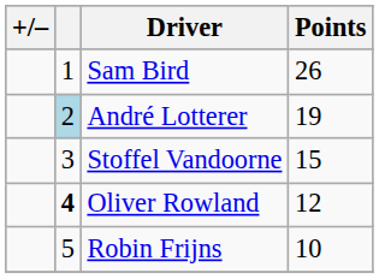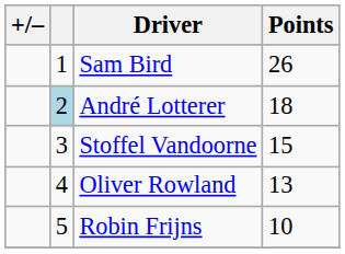 <table class="wikitable" style="font-size: 85%">
 <tr>
 <th scope="col">+/–</th>
 <th scope="col"></th>
 <th scope="col">Driver</th>
 <th scope="col">Points</th>
 </tr>
 <tr>
 <td align="left"></td>
 <td align="center">1</td>
 <td> <a href='#'>Sam Bird</a></td>
 <td align="left">26</td>
 </tr>
 <tr>
 <td align="left"></td>
 <td align="center" style="background: lightblue;">2</td>
 <td> <a href='#'>André Lotterer</a></td>
-<td align="left">19</td>
+<td align="left">18</td>
 </tr>
 <tr>
 <td align="left"></td>
 <td align="center">3</td>
 <td> <a href='#'>Stoffel Vandoorne</a></td>
 <td align="left">15</td>
 </tr>
 <tr>
 <td align="left"></td>
-<td align="center"><strong>4</strong></td>
+<td align="center">4</td>
 <td> <a href='#'>Oliver Rowland</a></td>
-<td align="left">12</td>
+<td align="left">13</td>
 </tr>
 <tr>
 <td align="left"></td>
 <td align="center">5</td>
 <td> <a href='#'>Robin Frijns</a></td>
 <td align="left">10</td>
 </tr>
 <tr>
 </tr>
 </table>
